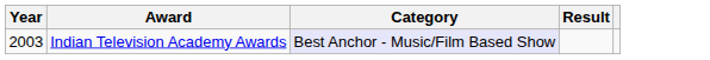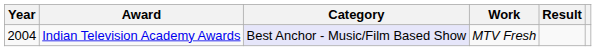 <table class=wikitable>
 <tr>
 <th>Year</th>
 <th>Award</th>
 <th>Category</th>
+<th>Work</th>
 <th>Result</th>
 <th></th>
 </tr>
 <tr>
-<td>2003</td>
+<td>2004</td>
 <td><a href='#'>Indian Television Academy Awards</a></td>
 <td style="background: lavender;">Best Anchor - Music/Film Based Show</td>
+<td><em>MTV Fresh</em></td>
 <td></td>
 <td></td>
 </tr>
 </table>
